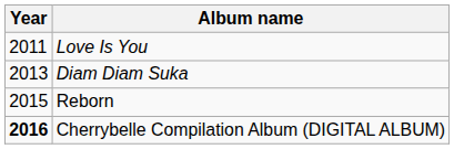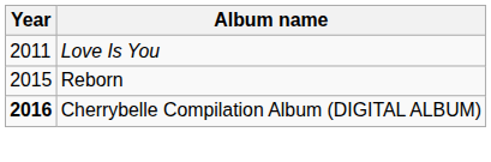 <table class="wikitable">
 <tr>
 <th>Year</th>
 <th>Album name</th>
 </tr>
 <tr>
 <td>2011</td>
 <td><em>Love Is You</em></td>
 </tr>
 <tr>
-<td>2013</td>
-<td><em>Diam Diam Suka</em></td>
-</tr>
-<tr>
 <td>2015</td>
 <td>Reborn<em></td>
 </tr>
 <tr>
 <td><strong>2016</strong></td>
 <td></em>Cherrybelle Compilation Album (DIGITAL ALBUM)<em></td>
 </tr>
 </table>
